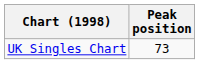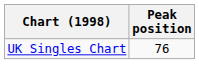 <table class="wikitable sortable">
 <tr>
 <th>Chart (1998)</th>
 <th>Peak<br>position</th>
 </tr>
 <tr>
 <td><a href='#'>UK Singles Chart</a></td>
-<td align="center">73</td>
+<td align="center">76</td>
 </tr>
 </table>
